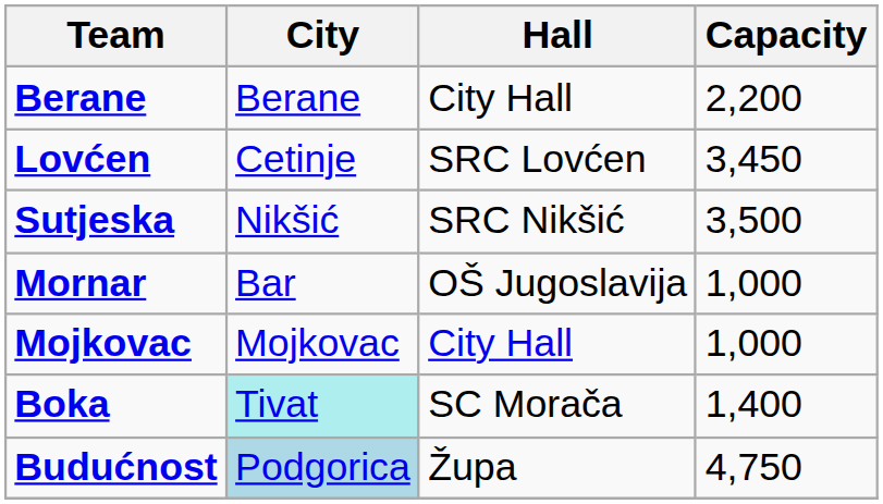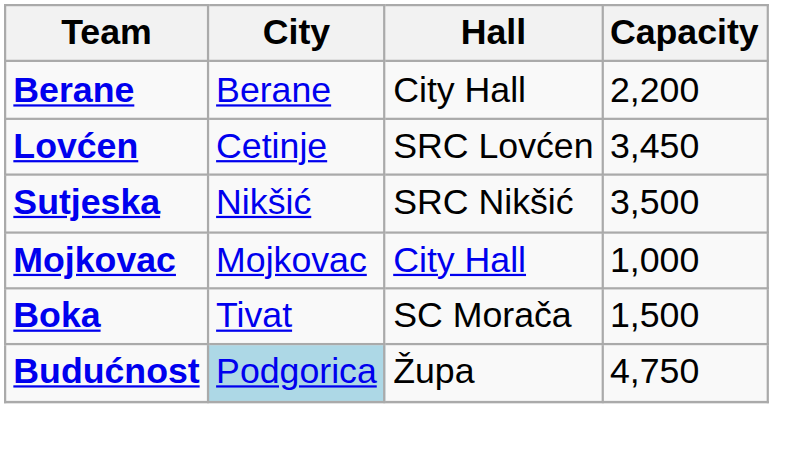 <table class="wikitable sortable">
 <tr>
 <th>Team</th>
 <th>City</th>
 <th>Hall</th>
 <th>Capacity</th>
 </tr>
 <tr>
 <td><strong><a href='#'>Berane</a></strong></td>
 <td><a href='#'>Berane</a></td>
 <td>City Hall</td>
 <td>2,200</td>
 </tr>
 <tr>
 <td><strong><a href='#'>Lovćen</a></strong></td>
 <td><a href='#'>Cetinje</a></td>
 <td>SRC Lovćen</td>
 <td>3,450</td>
 </tr>
 <tr>
 <td><strong><a href='#'>Sutjeska</a></strong></td>
 <td><a href='#'>Nikšić</a></td>
 <td>SRC Nikšić</td>
 <td>3,500</td>
 </tr>
 <tr>
-<td><strong><a href='#'>Mornar</a></strong></td>
-<td><a href='#'>Bar</a></td>
-<td>OŠ Jugoslavija</td>
-<td>1,000</td>
-</tr>
-<tr>
 <td><strong><a href='#'>Mojkovac</a></strong></td>
 <td><a href='#'>Mojkovac</a></td>
 <td><a href='#'>City Hall</a></td>
 <td>1,000</td>
 </tr>
 <tr>
 <td><strong><a href='#'>Boka</a></strong></td>
-<td style="background: paleturquoise;"><a href='#'>Tivat</a></td>
+<td><a href='#'>Tivat</a></td>
 <td>SC Morača</td>
-<td>1,400</td>
+<td>1,500</td>
 </tr>
 <tr>
 <td><strong><a href='#'>Budućnost</a></strong></td>
 <td style="background: lightblue;"><a href='#'>Podgorica</a></td>
 <td>Župa</td>
 <td>4,750</td>
 </tr>
 <tr>
 </tr>
 </table>
